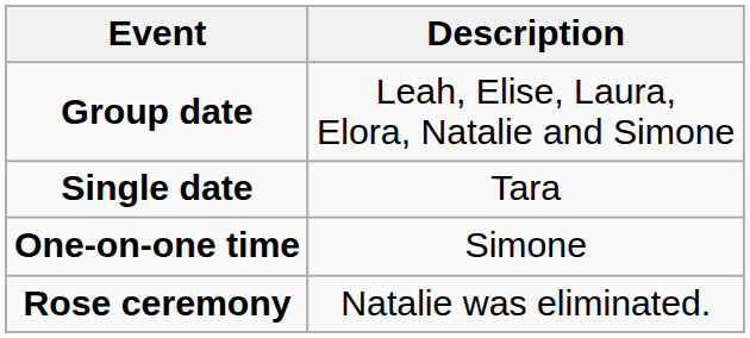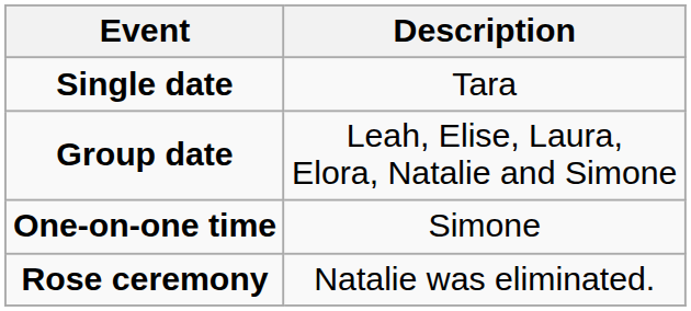 <table class="wikitable sortable" style="text-align:center;">
 <tr>
 <th>Event</th>
 <th>Description</th>
 </tr>
 <tr>
+<td><strong>Single date</strong></td>
+<td>Tara</td>
+</tr>
+<tr>
 <td><strong>Group date</strong></td>
 <td>Leah, Elise, Laura,<br> Elora, Natalie and Simone</td>
-</tr>
-<tr>
-<td><strong>Single date</strong></td>
-<td>Tara</td>
 </tr>
 <tr>
 <td><strong>One-on-one time</strong></td>
 <td>Simone</td>
 </tr>
 <tr>
 <td><strong>Rose ceremony</strong></td>
 <td>Natalie was eliminated.</td>
 </tr>
 </table>
